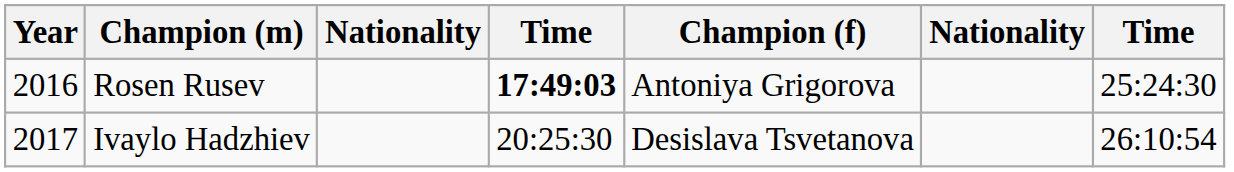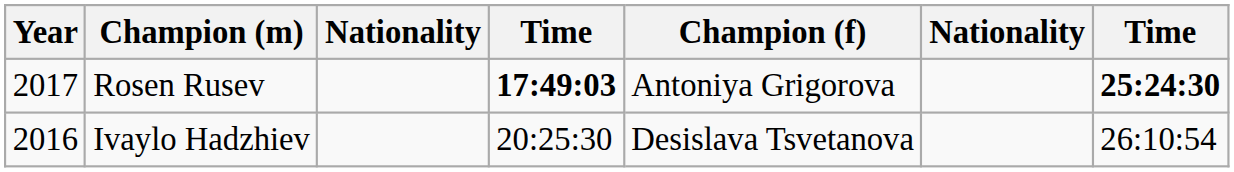 <table class="wikitable sortable" style=" font-size: 95%;">
 <tr bgcolor="#dfdfdf">
 <th>Year</th>
 <th>Champion (m)</th>
 <th>Nationality</th>
 <th>Time</th>
 <th>Champion (f)</th>
 <th>Nationality</th>
 <th>Time</th>
 </tr>
 <tr>
-<td>2016</td>
+<td>2017</td>
 <td>Rosen Rusev</td>
 <td></td>
 <td><strong>17:49:03</strong></td>
 <td>Antoniya Grigorova</td>
 <td></td>
-<td>25:24:30</td>
+<td><strong>25:24:30</strong></td>
 </tr>
 <tr>
-<td>2017</td>
+<td>2016</td>
 <td>Ivaylo Hadzhiev</td>
 <td></td>
 <td>20:25:30</td>
 <td>Desislava Tsvetanova</td>
 <td></td>
 <td>26:10:54</td>
 </tr>
 </table>
